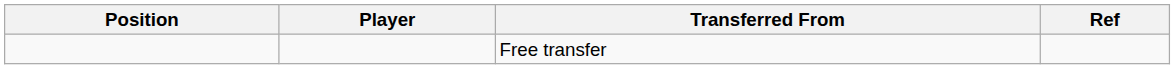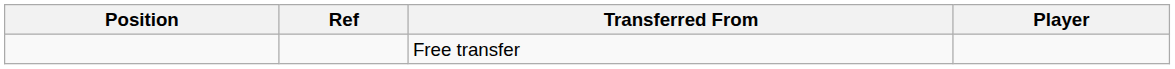 <table class="wikitable sortable" style="width:75%; text-align:center; font-size:95%; text-align:left;">
 <tr>
 <th><strong>Position</strong></th>
+<th><strong>Ref</strong></th>
+<th><strong>Transferred From</strong></th>
 <th><strong>Player</strong></th>
-<th><strong>Transferred From</strong></th>
-<th><strong>Ref</strong></th>
 </tr>
 <tr>
 <td></td>
 <td></td>
 <td>Free transfer</td>
 <td></td>
 </tr>
 </table>
